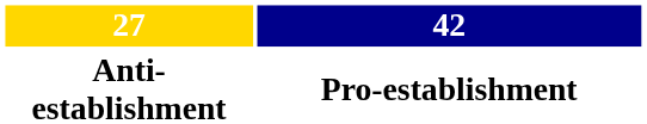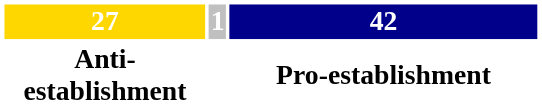 <table style="width:50%; text-align:center;">
 <tr style="color:white;">
 <td style="background:gold; width:38.6%;"><strong>27</strong></td>
+<td style="background:silver; width:1.4%;"><strong>1</strong></td>
 <td style="background:darkblue; width:60.0%;"><strong>42</strong></td>
 </tr>
 <tr>
 <td><span><strong>Anti-establishment<br></strong></span></td>
+<td></td>
 <td><span><strong>Pro-establishment</strong></span></td>
 </tr>
 </table>
